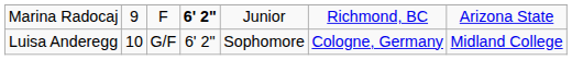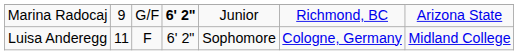 <table class="wikitable sortable" style="text-align: center">
 <tr align=center>
 </tr>
 <tr>
 <td>Marina Radocaj</td>
 <td>9</td>
-<td>F</td>
+<td>G/F</td>
 <td><strong>6' 2"</strong></td>
 <td>Junior</td>
 <td><a href='#'>Richmond, BC</a></td>
 <td><a href='#'>Arizona State</a></td>
 </tr>
 <tr>
 <td>Luisa Anderegg</td>
-<td>10</td>
-<td>G/F</td>
+<td>11</td>
+<td>F</td>
 <td>6' 2"</td>
 <td>Sophomore</td>
 <td><a href='#'>Cologne, Germany</a></td>
 <td><a href='#'>Midland College</a></td>
 </tr>
 </table>
